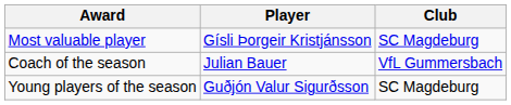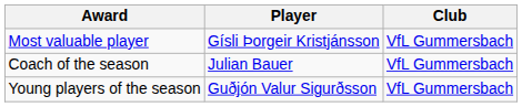 <table class="wikitable">
 <tr>
 <th>Award</th>
 <th>Player</th>
 <th>Club</th>
 </tr>
 <tr>
 <td><a href='#'>Most valuable player</a></td>
 <td> <a href='#'>Gísli Þorgeir Kristjánsson</a></td>
-<td><a href='#'>SC Magdeburg</a></td>
+<td><a href='#'>VfL Gummersbach</a></td>
 </tr>
 <tr>
 <td>Coach of the season</td>
 <td> <a href='#'>Julian Bauer</a></td>
 <td><a href='#'>VfL Gummersbach</a></td>
 </tr>
 <tr>
 <td>Young players of the season</td>
 <td> <a href='#'>Guðjón Valur Sigurðsson</a></td>
-<td>SC Magdeburg</td>
+<td><a href='#'>VfL Gummersbach</a></td>
 </tr>
 </table>
